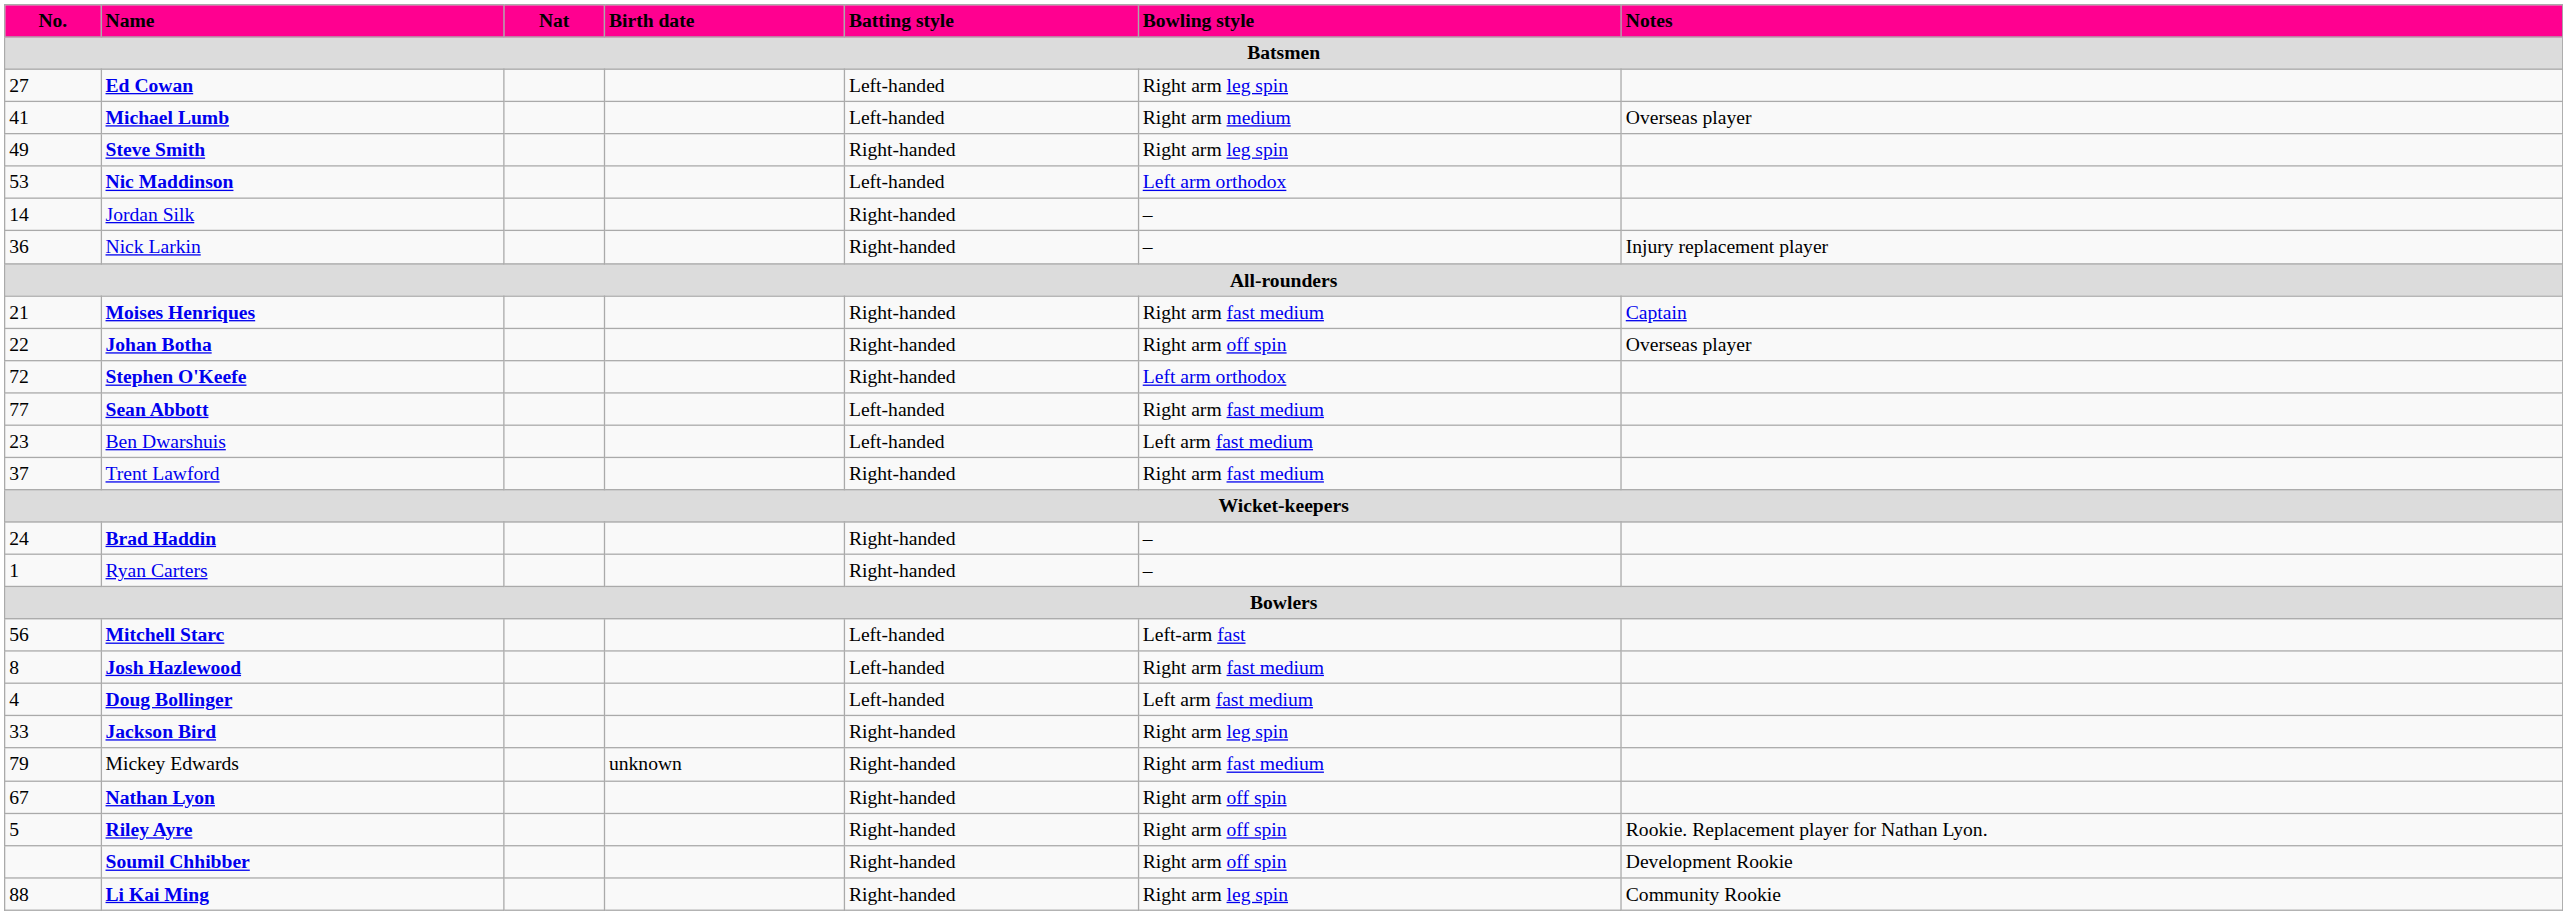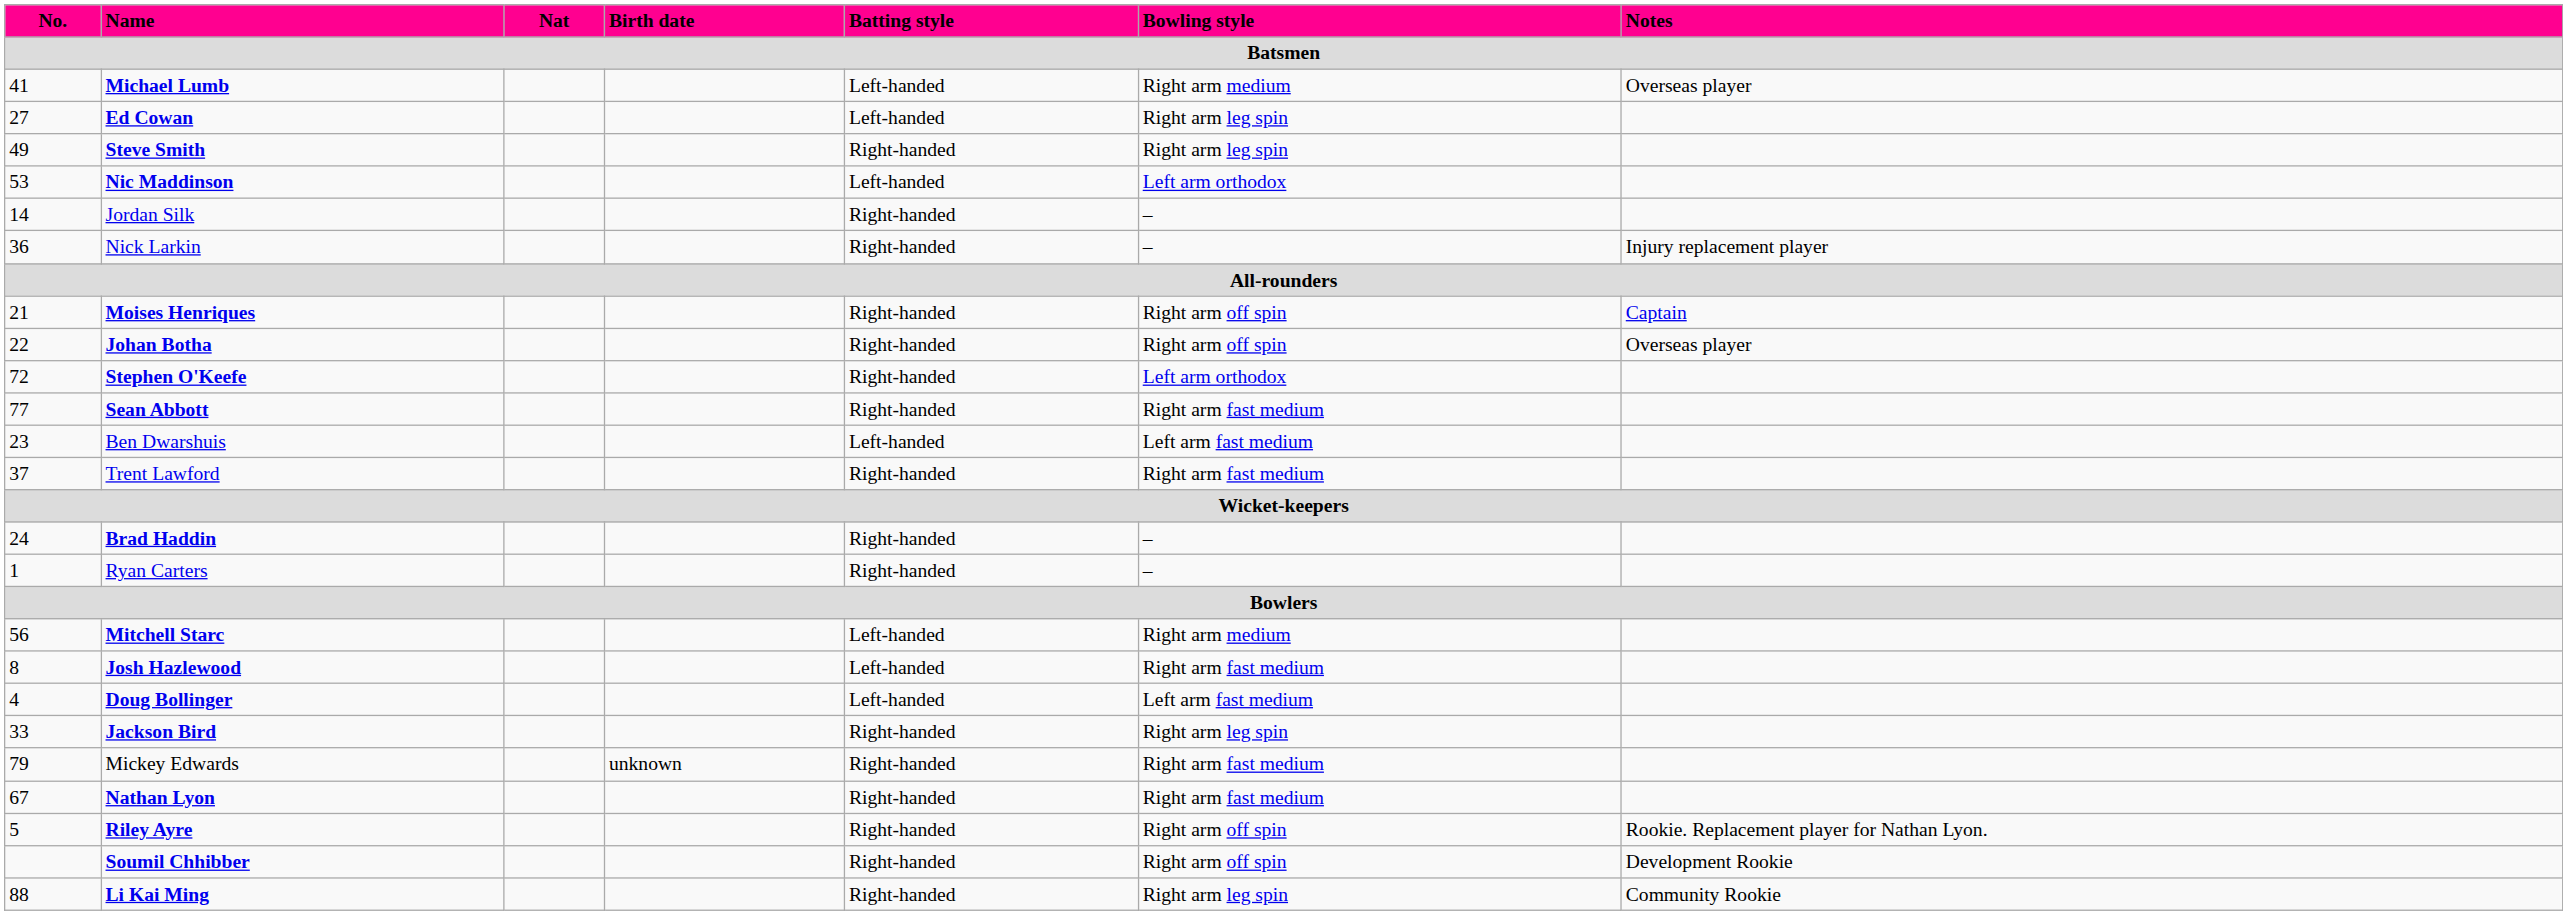 <table class="wikitable"  style="font-size:95%; width:100%;">
 <tr>
 <th style="background:#ff0090; color:black; text-align:center;">No.</th>
 <th style="background:#ff0090; color:black; text-align:left;">Name</th>
 <th style="background:#ff0090; color:black; text-align:center;">Nat</th>
 <th style="background:#ff0090; color:black; text-align:left;">Birth date</th>
 <th style="background:#ff0090; color:black; text-align:left;">Batting style</th>
 <th style="background:#ff0090; color:black; text-align:left;">Bowling style</th>
 <th style="background:#ff0090; color:black; text-align:left;">Notes</th>
 </tr>
 <tr>
 <th colspan="7"  style="background:#dcdcdc; text-align:centre;">Batsmen</th>
 </tr>
 <tr>
+<td>41</td>
+<td><strong><a href='#'>Michael Lumb</a></strong></td>
+<td style="text-align:center"></td>
+<td></td>
+<td>Left-handed</td>
+<td>Right arm <a href='#'>medium</a></td>
+<td>Overseas player</td>
+</tr>
+<tr>
 <td>27</td>
 <td><strong><a href='#'>Ed Cowan</a></strong></td>
 <td style="text-align:center"></td>
 <td></td>
 <td>Left-handed</td>
 <td>Right arm <a href='#'>leg spin</a></td>
 <td></td>
-</tr>
-<tr>
-<td>41</td>
-<td><strong><a href='#'>Michael Lumb</a></strong></td>
-<td style="text-align:center"></td>
-<td></td>
-<td>Left-handed</td>
-<td>Right arm <a href='#'>medium</a></td>
-<td>Overseas player</td>
 </tr>
 <tr>
 <td>49</td>
 <td><strong><a href='#'>Steve Smith</a></strong></td>
 <td style="text-align:center"></td>
 <td></td>
 <td>Right-handed</td>
 <td>Right arm <a href='#'>leg spin</a></td>
 <td></td>
 </tr>
 <tr>
 <td>53</td>
 <td><strong><a href='#'>Nic Maddinson</a></strong></td>
 <td style="text-align:center"></td>
 <td></td>
 <td>Left-handed</td>
 <td><a href='#'>Left arm orthodox</a></td>
 <td></td>
 </tr>
 <tr>
 <td>14</td>
 <td><a href='#'>Jordan Silk</a></td>
 <td style="text-align:center"></td>
 <td></td>
 <td>Right-handed</td>
 <td>–</td>
 <td></td>
 </tr>
 <tr>
 <td>36</td>
 <td><a href='#'>Nick Larkin</a></td>
 <td style="text-align:center"></td>
 <td></td>
 <td>Right-handed</td>
 <td>–</td>
 <td>Injury replacement player</td>
 </tr>
 <tr>
 <th colspan="7"  style="background:#dcdcdc; text-align:centre;">All-rounders</th>
 </tr>
 <tr>
 <td>21</td>
 <td><strong><a href='#'>Moises Henriques</a></strong></td>
 <td style="text-align:center"></td>
 <td></td>
 <td>Right-handed</td>
-<td>Right arm <a href='#'>fast medium</a></td>
+<td>Right arm <a href='#'>off spin</a></td>
 <td><a href='#'>Captain</a></td>
 </tr>
 <tr>
 <td>22</td>
 <td><strong><a href='#'>Johan Botha</a></strong></td>
 <td style="text-align:center"></td>
 <td></td>
 <td>Right-handed</td>
 <td>Right arm <a href='#'>off spin</a></td>
 <td>Overseas player</td>
 </tr>
 <tr>
 <td>72</td>
 <td><strong><a href='#'>Stephen O'Keefe</a></strong></td>
 <td style="text-align:center"></td>
 <td></td>
 <td>Right-handed</td>
 <td><a href='#'>Left arm orthodox</a></td>
 <td></td>
 </tr>
 <tr>
 <td>77</td>
 <td><strong><a href='#'>Sean Abbott</a></strong></td>
 <td style="text-align:center"></td>
 <td></td>
-<td>Left-handed</td>
+<td>Right-handed</td>
 <td>Right arm <a href='#'>fast medium</a></td>
 <td></td>
 </tr>
 <tr>
 <td>23</td>
 <td><a href='#'>Ben Dwarshuis</a></td>
 <td style="text-align:center"></td>
 <td></td>
 <td>Left-handed</td>
 <td>Left arm <a href='#'>fast medium</a></td>
 <td></td>
 </tr>
 <tr>
 <td>37</td>
 <td><a href='#'>Trent Lawford</a></td>
 <td style="text-align:center"></td>
 <td></td>
 <td>Right-handed</td>
 <td>Right arm <a href='#'>fast medium</a></td>
 <td></td>
 </tr>
 <tr>
 <th colspan="7"  style="background:#dcdcdc; text-align:centre;">Wicket-keepers</th>
 </tr>
 <tr>
 <td>24</td>
 <td><strong><a href='#'>Brad Haddin</a></strong></td>
 <td style="text-align:center"></td>
 <td></td>
 <td>Right-handed</td>
 <td>–</td>
 <td></td>
 </tr>
 <tr>
 <td>1</td>
 <td><a href='#'>Ryan Carters</a></td>
 <td style="text-align:center"></td>
 <td></td>
 <td>Right-handed</td>
 <td>–</td>
 <td></td>
 </tr>
 <tr>
 <th colspan="7"  style="background:#dcdcdc; text-align:centre;">Bowlers</th>
 </tr>
 <tr>
 <td>56</td>
 <td><strong><a href='#'>Mitchell Starc</a></strong></td>
 <td style="text-align:center"></td>
 <td></td>
 <td>Left-handed</td>
-<td>Left-arm <a href='#'>fast</a></td>
+<td>Right arm <a href='#'>medium</a></td>
 <td></td>
 </tr>
 <tr>
 <td>8</td>
 <td><strong><a href='#'>Josh Hazlewood</a></strong></td>
 <td style="text-align:center"></td>
 <td></td>
 <td>Left-handed</td>
 <td>Right arm <a href='#'>fast medium</a></td>
 <td></td>
 </tr>
 <tr>
 <td>4</td>
 <td><strong><a href='#'>Doug Bollinger</a></strong></td>
 <td style="text-align:center"></td>
 <td></td>
 <td>Left-handed</td>
 <td>Left arm <a href='#'>fast medium</a></td>
 <td></td>
 </tr>
 <tr>
 <td>33</td>
 <td><strong><a href='#'>Jackson Bird</a></strong></td>
 <td style="text-align:center"></td>
 <td></td>
 <td>Right-handed</td>
 <td>Right arm <a href='#'>leg spin</a></td>
 <td></td>
 </tr>
 <tr>
 <td>79</td>
 <td>Mickey Edwards</td>
 <td style="text-align:center"></td>
 <td>unknown</td>
 <td>Right-handed</td>
 <td>Right arm <a href='#'>fast medium</a></td>
 <td></td>
 </tr>
 <tr>
 <td>67</td>
 <td><strong><a href='#'>Nathan Lyon</a></strong></td>
 <td style="text-align:center"></td>
 <td></td>
 <td>Right-handed</td>
-<td>Right arm <a href='#'>off spin</a></td>
+<td>Right arm <a href='#'>fast medium</a></td>
 <td></td>
 </tr>
 <tr>
 <td>5</td>
 <td><strong><a href='#'>Riley Ayre</a></strong></td>
 <td style="text-align:center"></td>
 <td></td>
 <td>Right-handed</td>
 <td>Right arm <a href='#'>off spin</a></td>
 <td>Rookie. Replacement player for Nathan Lyon.</td>
 </tr>
 <tr>
 <td></td>
 <td><strong><a href='#'>Soumil Chhibber</a></strong></td>
 <td style="text-align:center"></td>
 <td></td>
 <td>Right-handed</td>
 <td>Right arm <a href='#'>off spin</a></td>
 <td>Development Rookie</td>
 </tr>
 <tr>
 <td>88</td>
 <td><strong><a href='#'>Li Kai Ming</a></strong></td>
 <td style="text-align:center"></td>
 <td></td>
 <td>Right-handed</td>
 <td>Right arm <a href='#'>leg spin</a></td>
 <td>Community Rookie</td>
 </tr>
 </table>
